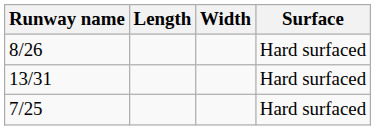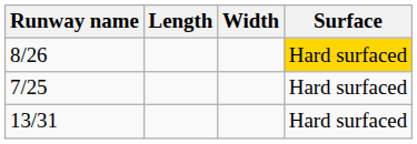 <table class="wikitable">
 <tr>
 <th>Runway name</th>
 <th>Length</th>
 <th>Width</th>
 <th>Surface</th>
 </tr>
 <tr>
 <td>8/26</td>
 <td></td>
 <td></td>
+<td style="background: gold;">Hard surfaced</td>
+</tr>
+<tr>
+<td>7/25</td>
+<td></td>
+<td></td>
 <td>Hard surfaced</td>
 </tr>
 <tr>
 <td>13/31</td>
 <td></td>
 <td></td>
 <td>Hard surfaced</td>
 </tr>
-<tr>
-<td>7/25</td>
-<td></td>
-<td></td>
-<td>Hard surfaced</td>
-</tr>
 </table>
